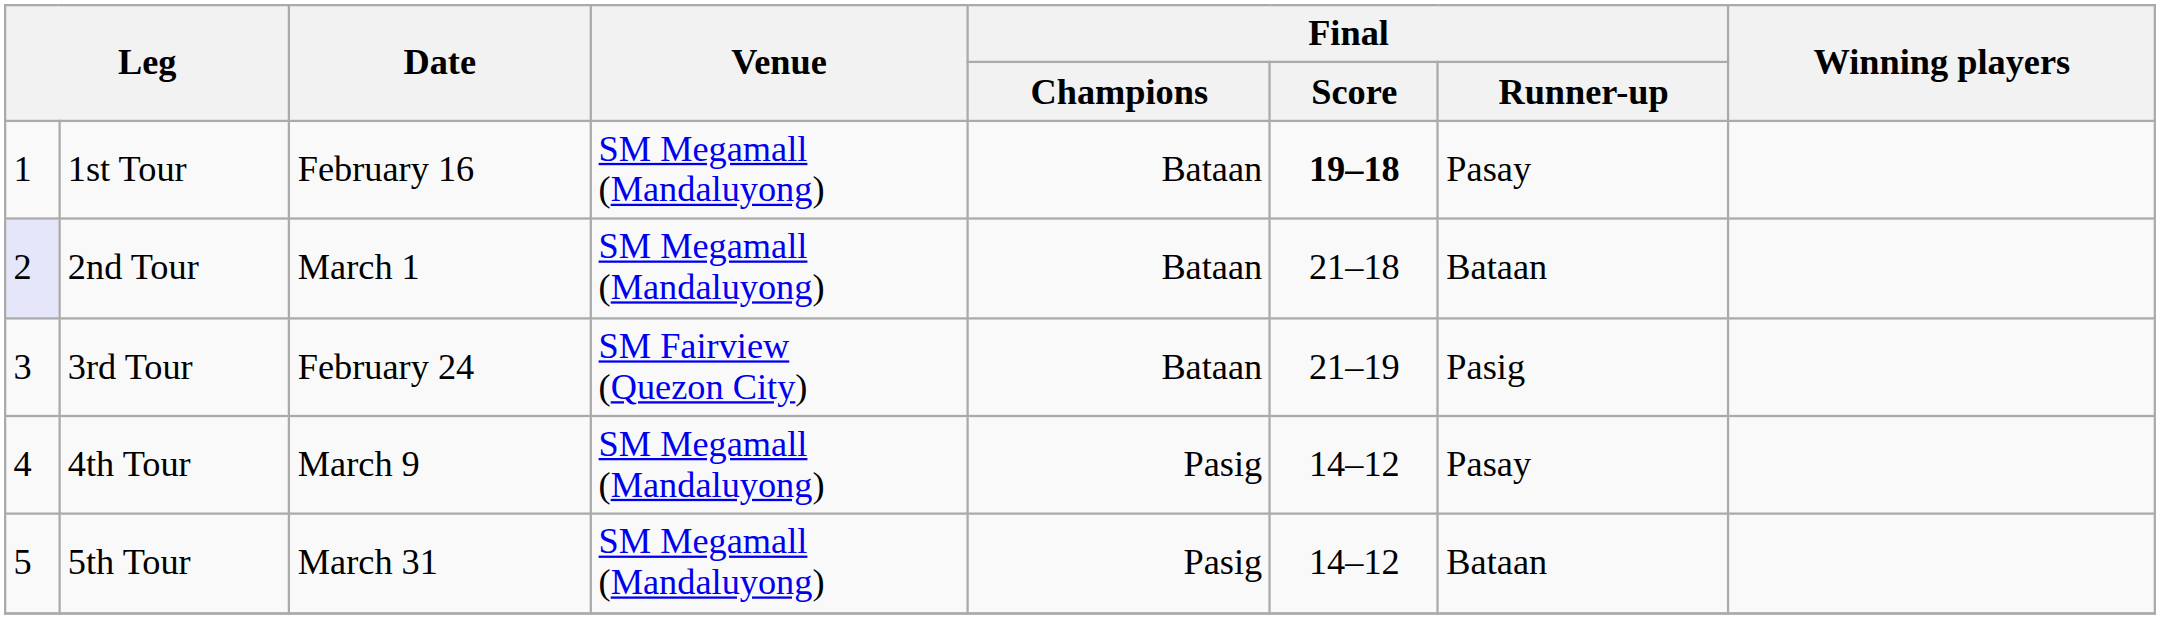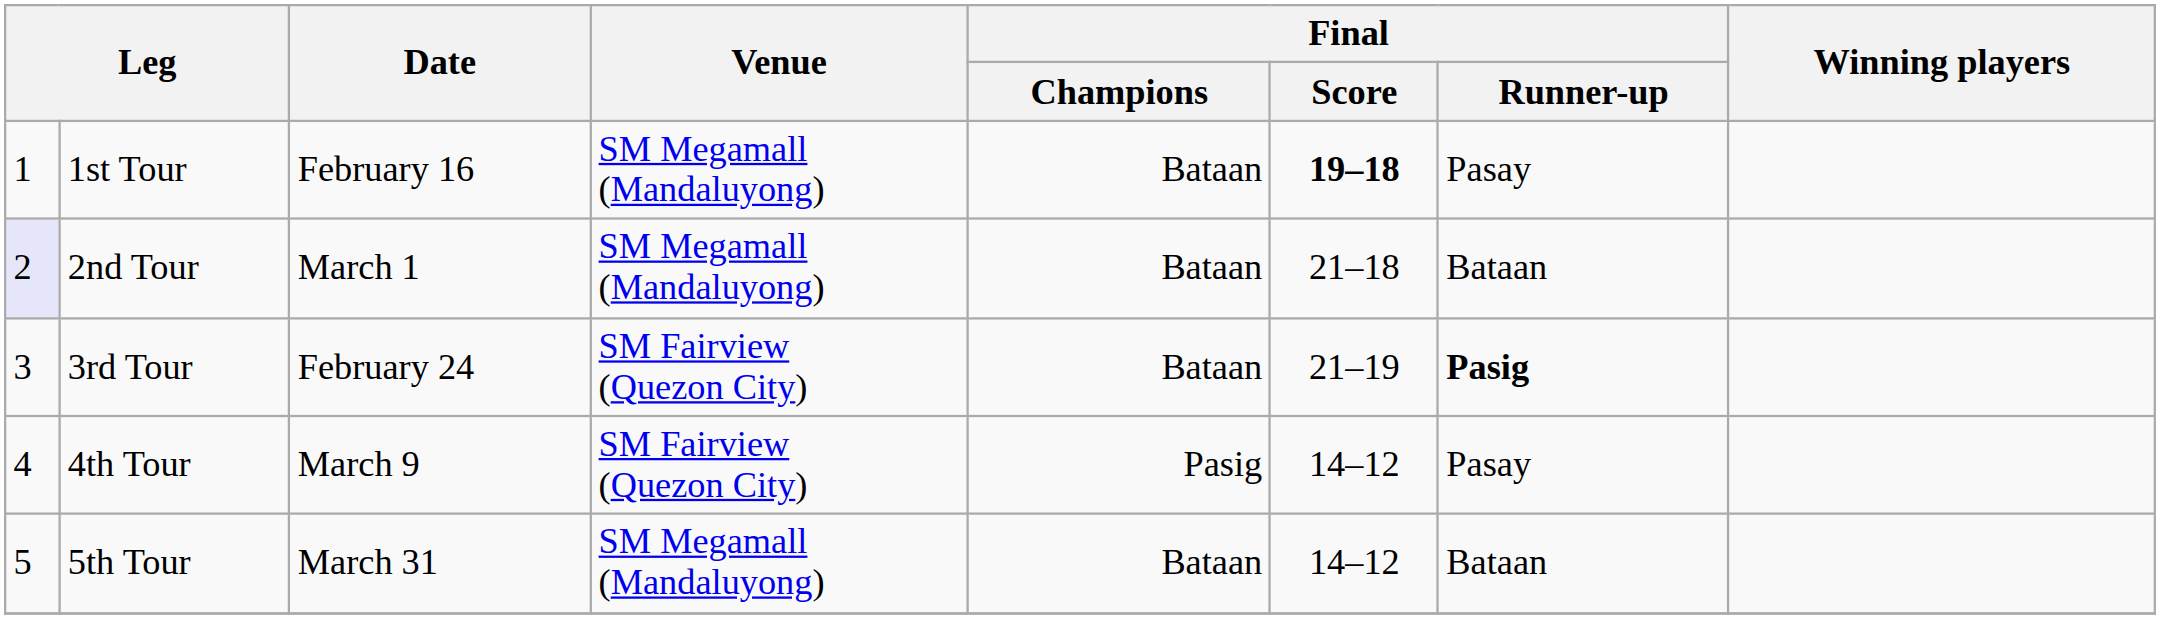 <table class="wikitable plainrowheaders" style="width:75%; text-align:left">
 <tr>
 <th colspan=2 rowspan=2 scope="col">Leg</th>
 <th rowspan=2>Date</th>
 <th rowspan=2>Venue</th>
 <th colspan=3>Final</th>
 <th rowspan=2>Winning players</th>
 </tr>
 <tr>
 <th>Champions</th>
 <th>Score</th>
 <th>Runner-up</th>
 </tr>
 <tr>
 <td>1</td>
 <td>1st Tour</td>
 <td>February 16</td>
 <td><a href='#'>SM Megamall</a><br>(<a href='#'>Mandaluyong</a>)</td>
 <td align=right>Bataan</td>
 <td align=center><strong>19–18</strong></td>
 <td align=left>Pasay</td>
 <td></td>
 </tr>
 <tr>
 <td style="background: lavender;">2</td>
 <td>2nd Tour</td>
 <td>March 1</td>
 <td><a href='#'>SM Megamall</a><br>(<a href='#'>Mandaluyong</a>)</td>
 <td align=right>Bataan</td>
 <td align=center>21–18</td>
 <td align=left>Bataan</td>
 <td></td>
 </tr>
 <tr>
 <td>3</td>
 <td>3rd Tour</td>
 <td>February 24</td>
 <td><a href='#'>SM Fairview</a><br>(<a href='#'>Quezon City</a>)</td>
 <td align=right>Bataan</td>
 <td align=center>21–19</td>
-<td align=left>Pasig</td>
+<td align=left><strong>Pasig</strong></td>
 <td></td>
 </tr>
 <tr>
 <td>4</td>
 <td>4th Tour</td>
 <td>March 9</td>
-<td><a href='#'>SM Megamall</a><br>(<a href='#'>Mandaluyong</a>)</td>
+<td><a href='#'>SM Fairview</a><br>(<a href='#'>Quezon City</a>)</td>
 <td align=right>Pasig</td>
 <td align=center>14–12</td>
 <td align=left>Pasay</td>
 <td></td>
 </tr>
 <tr>
 <td>5</td>
 <td>5th Tour</td>
 <td>March 31</td>
 <td><a href='#'>SM Megamall</a><br>(<a href='#'>Mandaluyong</a>)</td>
-<td align=right>Pasig</td>
+<td align=right>Bataan</td>
 <td align=center>14–12</td>
 <td align=left>Bataan</td>
 <td></td>
 </tr>
 <tr>
 </tr>
 </table>
